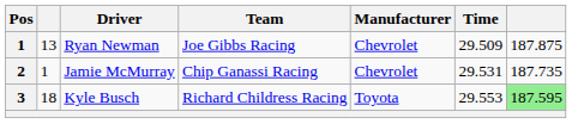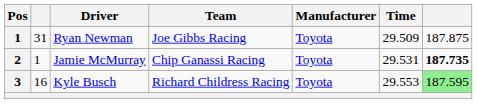 <table class="wikitable" style="font-size:95%">
 <tr>
 <th>Pos</th>
 <th></th>
 <th>Driver</th>
 <th>Team</th>
 <th>Manufacturer</th>
 <th>Time</th>
 <th></th>
 </tr>
 <tr>
 <th>1</th>
-<td>13</td>
+<td>31</td>
 <td><a href='#'>Ryan Newman</a></td>
 <td><a href='#'>Joe Gibbs Racing</a></td>
-<td><a href='#'>Chevrolet</a></td>
+<td><a href='#'>Toyota</a></td>
 <td>29.509</td>
 <td>187.875</td>
 </tr>
 <tr>
 <th>2</th>
 <td>1</td>
 <td><a href='#'>Jamie McMurray</a></td>
 <td><a href='#'>Chip Ganassi Racing</a></td>
-<td><a href='#'>Chevrolet</a></td>
+<td><a href='#'>Toyota</a></td>
 <td>29.531</td>
-<td>187.735</td>
+<td><strong>187.735</strong></td>
 </tr>
 <tr>
 <th>3</th>
-<td>18</td>
+<td>16</td>
 <td><a href='#'>Kyle Busch</a></td>
 <td><a href='#'>Richard Childress Racing</a></td>
 <td><a href='#'>Toyota</a></td>
 <td>29.553</td>
 <td style="background: lightgreen;">187.595</td>
 </tr>
 <tr>
 <th colspan="7"></th>
 </tr>
 </table>
